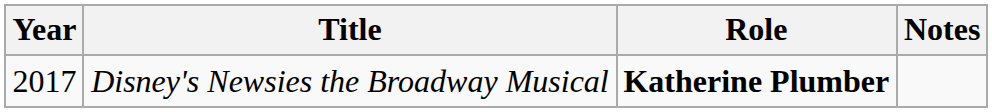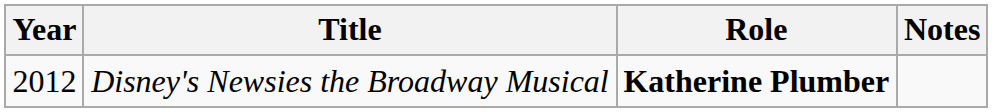 <table class="wikitable sortable">
 <tr>
 <th>Year</th>
 <th>Title</th>
 <th>Role</th>
 <th class="unsortable">Notes</th>
 </tr>
 <tr>
-<td>2017</td>
+<td>2012</td>
 <td><em>Disney's Newsies the Broadway Musical</em></td>
 <td><strong>Katherine Plumber</strong></td>
 <td></td>
 </tr>
 </table>
